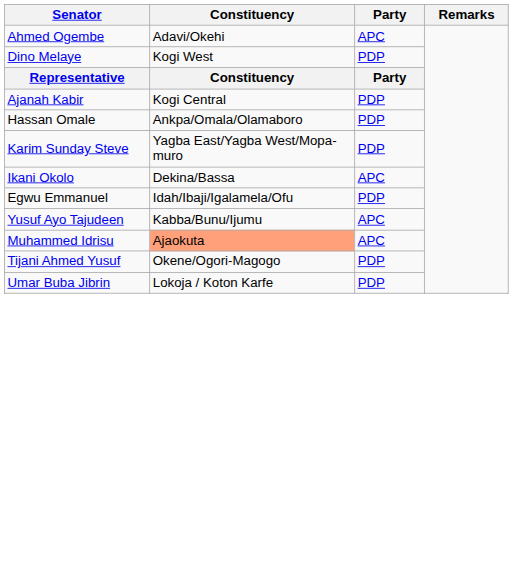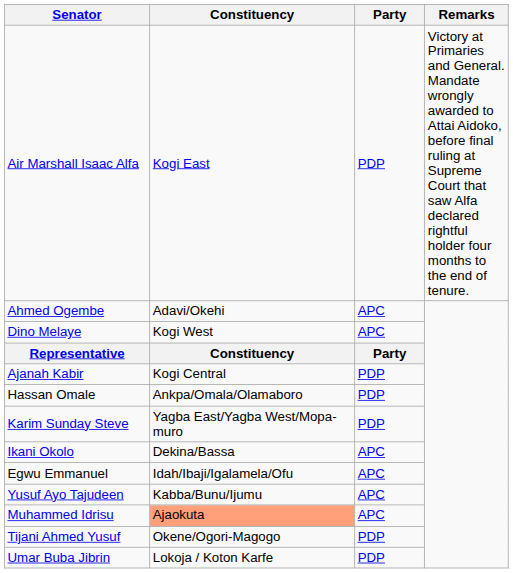 <table class="wikitable">
 <tr>
 <th style="width:15em"><a href='#'>Senator</a></th>
 <th style="width:20em">Constituency</th>
 <th style="width:8em">Party</th>
 <th style="width:8em">Remarks</th>
+</tr>
+<tr>
+<td><a href='#'>Air Marshall Isaac Alfa</a></td>
+<td><a href='#'>Kogi East</a></td>
+<td><a href='#'>PDP</a></td>
+<td>Victory at Primaries and General. Mandate wrongly awarded to Attai Aidoko, before final ruling at Supreme Court that saw Alfa declared rightful holder  four months to the end of tenure.</td>
 </tr>
 <tr>
 <td><a href='#'>Ahmed Ogembe</a></td>
 <td>Adavi/Okehi</td>
 <td><a href='#'>APC</a></td>
 </tr>
 <tr>
 <td><a href='#'>Dino Melaye</a></td>
 <td>Kogi West</td>
-<td><a href='#'>PDP</a></td>
+<td><a href='#'>APC</a></td>
 </tr>
 <tr>
 <th><a href='#'>Representative</a></th>
 <th>Constituency</th>
 <th>Party</th>
 </tr>
 <tr>
 <td><a href='#'>Ajanah Kabir</a></td>
 <td>Kogi Central</td>
 <td><a href='#'>PDP</a></td>
 </tr>
 <tr>
 <td>Hassan Omale</td>
 <td>Ankpa/Omala/Olamaboro</td>
 <td><a href='#'>PDP</a></td>
 </tr>
 <tr>
 <td><a href='#'>Karim Sunday Steve</a></td>
 <td>Yagba East/Yagba West/Mopa-muro</td>
 <td><a href='#'>PDP</a></td>
 </tr>
 <tr>
 <td><a href='#'>Ikani Okolo</a></td>
 <td>Dekina/Bassa</td>
 <td><a href='#'>APC</a></td>
 </tr>
 <tr>
 <td>Egwu Emmanuel</td>
 <td>Idah/Ibaji/Igalamela/Ofu</td>
-<td><a href='#'>PDP</a></td>
+<td><a href='#'>APC</a></td>
 </tr>
 <tr>
 <td><a href='#'>Yusuf Ayo Tajudeen</a></td>
 <td>Kabba/Bunu/Ijumu</td>
 <td><a href='#'>APC</a></td>
 </tr>
 <tr>
 <td><a href='#'>Muhammed Idrisu</a></td>
 <td style="background: lightsalmon;">Ajaokuta</td>
 <td><a href='#'>APC</a></td>
 </tr>
 <tr>
 <td><a href='#'>Tijani Ahmed Yusuf</a></td>
 <td>Okene/Ogori-Magogo</td>
 <td><a href='#'>PDP</a></td>
 </tr>
 <tr>
 <td><a href='#'>Umar Buba Jibrin</a></td>
 <td>Lokoja / Koton Karfe</td>
 <td><a href='#'>PDP</a></td>
 </tr>
 </table>
